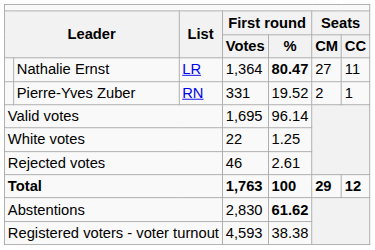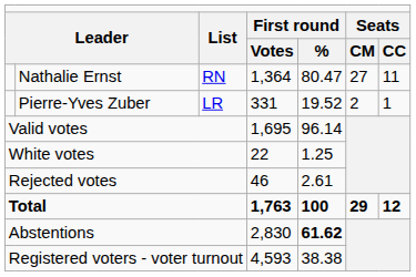 <table class="wikitable">
 <tr>
 <td colspan="7"></td>
 </tr>
 <tr>
 <th colspan="2" rowspan="2">Leader</th>
 <th rowspan="2">List</th>
 <th colspan="2">First round</th>
 <th colspan="2">Seats</th>
 </tr>
 <tr>
 <th>Votes</th>
 <th>%</th>
 <th>CM</th>
 <th>CC</th>
 </tr>
 <tr>
 <td bgcolor=></td>
 <td>Nathalie Ernst</td>
-<td><a href='#'>LR</a></td>
+<td><a href='#'>RN</a></td>
 <td>1,364</td>
-<td><strong>80.47</strong></td>
+<td>80.47</td>
 <td>27</td>
 <td>11</td>
 </tr>
 <tr>
 <td bgcolor=></td>
 <td>Pierre-Yves Zuber</td>
-<td><a href='#'>RN</a></td>
+<td><a href='#'>LR</a></td>
 <td>331</td>
 <td>19.52</td>
 <td>2</td>
 <td>1</td>
 </tr>
 <tr>
 <td colspan="3">Valid votes</td>
 <td>1,695</td>
 <td>96.14</td>
 <th colspan="2" rowspan="3"></th>
 </tr>
 <tr>
 <td colspan="3">White votes</td>
 <td>22</td>
 <td>1.25</td>
 </tr>
 <tr>
 <td colspan="3">Rejected votes</td>
 <td>46</td>
 <td>2.61</td>
 </tr>
 <tr>
 <td colspan="3"><strong>Total</strong></td>
 <td><strong>1,763</strong></td>
 <td><strong>100</strong></td>
 <td><strong>29</strong></td>
 <td><strong>12</strong></td>
 </tr>
 <tr>
 <td colspan="3">Abstentions</td>
 <td>2,830</td>
 <td><strong>61.62</strong></td>
 <th colspan="2" rowspan="2"></th>
 </tr>
 <tr>
 <td colspan="3">Registered voters - voter turnout</td>
 <td>4,593</td>
 <td>38.38</td>
 </tr>
 </table>
